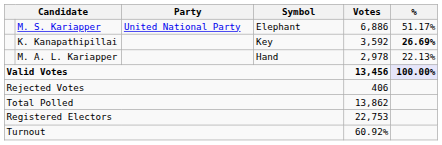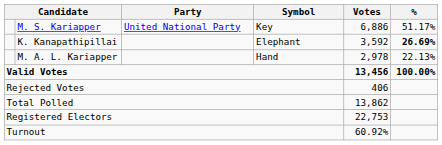 <table class="wikitable" border="1" style="text-align:right;">
 <tr>
 <th align=left colspan=2 width="180">Candidate</th>
 <th align=left width="180">Party</th>
 <th align=left width="120">Symbol</th>
 <th align=left width="60">Votes</th>
 <th align=left width="60">%</th>
 </tr>
 <tr>
 <td bgcolor=> </td>
 <td align=left><a href='#'>M. S. Kariapper</a></td>
 <td align=left><a href='#'>United National Party</a></td>
-<td align=left>Elephant</td>
+<td align=left>Key</td>
 <td>6,886</td>
 <td>51.17%</td>
 </tr>
 <tr>
 <td></td>
 <td align=left>K. Kanapathipillai</td>
 <td></td>
-<td align=left>Key</td>
+<td align=left>Elephant</td>
 <td>3,592</td>
 <td><strong>26.69%</strong></td>
 </tr>
 <tr>
 <td></td>
 <td align=left>M. A. L. Kariapper</td>
 <td></td>
 <td align=left>Hand</td>
 <td>2,978</td>
 <td>22.13%</td>
 </tr>
 <tr>
 <td align=left colspan=4><strong>Valid Votes</strong></td>
 <td><strong>13,456</strong></td>
-<td style="background: lavender;"><strong>100.00%</strong></td>
+<td><strong>100.00%</strong></td>
 </tr>
 <tr>
 <td align=left colspan=4>Rejected Votes</td>
 <td>406</td>
 <td></td>
 </tr>
 <tr>
 <td align=left colspan=4>Total Polled</td>
 <td>13,862</td>
 <td></td>
 </tr>
 <tr>
 <td align=left colspan=4>Registered Electors</td>
 <td>22,753</td>
 <td></td>
 </tr>
 <tr>
 <td align=left colspan=4>Turnout</td>
 <td>60.92%</td>
 <td></td>
 </tr>
 </table>
